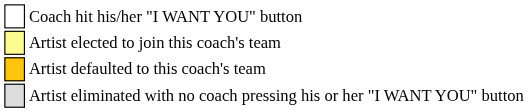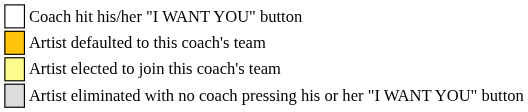 <table class="toccolours" style="font-size: 90%; white-space: nowrap;">
 <tr>
 <td style="background:white; border:1px solid black;"> <strong></strong> </td>
 <td>Coach hit his/her "I WANT YOU" button</td>
 </tr>
 <tr>
+<td style="background:#ffc40c; border:1px solid black;">    </td>
+<td>Artist defaulted to this coach's team</td>
+</tr>
+<tr>
 <td style="background:#fdfc8f; border:1px solid black;">    </td>
 <td style="padding-right: 8px">Artist elected to join this coach's team</td>
-</tr>
-<tr>
-<td style="background:#ffc40c; border:1px solid black;">    </td>
-<td>Artist defaulted to this coach's team</td>
 </tr>
 <tr>
 <td style="background:#dcdcdc; border:1px solid black;">    </td>
 <td>Artist eliminated with no coach pressing his or her "I WANT YOU" button</td>
 </tr>
 </table>
